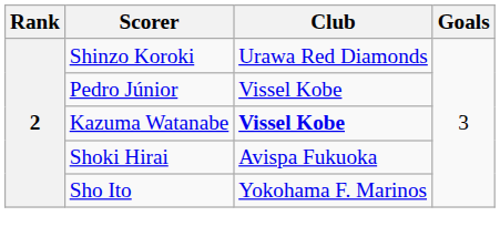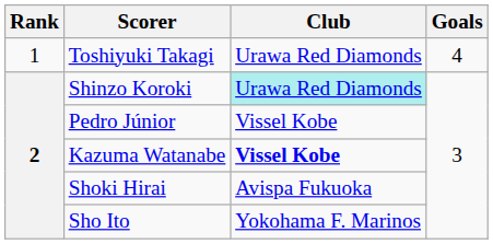 <table class="wikitable">
 <tr>
 <th>Rank</th>
 <th>Scorer</th>
 <th>Club</th>
 <th>Goals</th>
 </tr>
 <tr>
+<td style="text-align:center;">1</td>
+<td> <a href='#'>Toshiyuki Takagi</a></td>
+<td><a href='#'>Urawa Red Diamonds</a></td>
+<td style="text-align:center;">4</td>
+</tr>
+<tr>
 <th rowspan="5">2</th>
 <td> <a href='#'>Shinzo Koroki</a></td>
-<td><a href='#'>Urawa Red Diamonds</a></td>
+<td style="background: paleturquoise;"><a href='#'>Urawa Red Diamonds</a></td>
 <td rowspan="5" style="text-align:center;">3</td>
 </tr>
 <tr>
 <td> <a href='#'>Pedro Júnior</a></td>
 <td><a href='#'>Vissel Kobe</a></td>
 </tr>
 <tr>
 <td> <a href='#'>Kazuma Watanabe</a></td>
 <td><strong><a href='#'>Vissel Kobe</a></strong></td>
 </tr>
 <tr>
 <td> <a href='#'>Shoki Hirai</a></td>
 <td><a href='#'>Avispa Fukuoka</a></td>
 </tr>
 <tr>
 <td> <a href='#'>Sho Ito</a></td>
 <td><a href='#'>Yokohama F. Marinos</a></td>
 </tr>
 </table>
